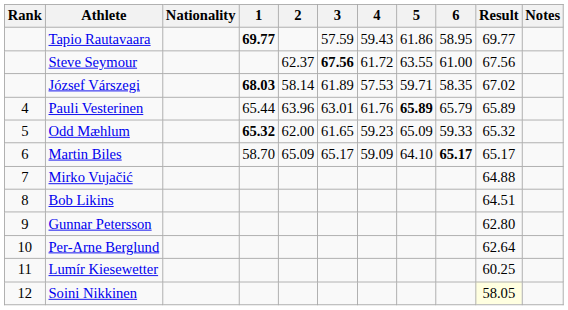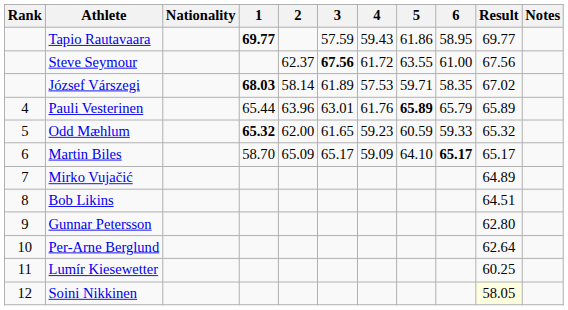 <table class="wikitable sortable" style="text-align:center">
 <tr>
 <th>Rank</th>
 <th>Athlete</th>
 <th>Nationality</th>
 <th>1</th>
 <th>2</th>
 <th>3</th>
 <th>4</th>
 <th>5</th>
 <th>6</th>
 <th>Result</th>
 <th>Notes</th>
 </tr>
 <tr>
 <td></td>
 <td align=left><a href='#'>Tapio Rautavaara</a></td>
 <td align=left></td>
 <td><strong>69.77</strong></td>
 <td></td>
 <td>57.59</td>
 <td>59.43</td>
 <td>61.86</td>
 <td>58.95</td>
 <td>69.77</td>
 <td></td>
 </tr>
 <tr>
 <td></td>
 <td align=left><a href='#'>Steve Seymour</a></td>
 <td align=left></td>
 <td></td>
 <td>62.37</td>
 <td><strong>67.56</strong></td>
 <td>61.72</td>
 <td>63.55</td>
 <td>61.00</td>
 <td>67.56</td>
 <td></td>
 </tr>
 <tr>
 <td></td>
 <td align=left><a href='#'>József Várszegi</a></td>
 <td align=left></td>
 <td><strong>68.03</strong></td>
 <td>58.14</td>
 <td>61.89</td>
 <td>57.53</td>
 <td>59.71</td>
 <td>58.35</td>
 <td>67.02</td>
 <td></td>
 </tr>
 <tr>
 <td>4</td>
 <td align=left><a href='#'>Pauli Vesterinen</a></td>
 <td align=left></td>
 <td>65.44</td>
 <td>63.96</td>
 <td>63.01</td>
 <td>61.76</td>
 <td><strong>65.89</strong></td>
 <td>65.79</td>
 <td>65.89</td>
 <td></td>
 </tr>
 <tr>
 <td>5</td>
 <td align=left><a href='#'>Odd Mæhlum</a></td>
 <td align=left></td>
 <td><strong>65.32</strong></td>
 <td>62.00</td>
 <td>61.65</td>
 <td>59.23</td>
-<td>65.09</td>
+<td>60.59</td>
 <td>59.33</td>
 <td>65.32</td>
 <td></td>
 </tr>
 <tr>
 <td>6</td>
 <td align=left><a href='#'>Martin Biles</a></td>
 <td align=left></td>
 <td>58.70</td>
 <td>65.09</td>
 <td>65.17</td>
 <td>59.09</td>
 <td>64.10</td>
 <td><strong>65.17</strong></td>
 <td>65.17</td>
 <td></td>
 </tr>
 <tr>
 <td>7</td>
 <td align=left><a href='#'>Mirko Vujačić</a></td>
 <td align=left></td>
 <td></td>
 <td></td>
 <td></td>
 <td></td>
 <td></td>
 <td></td>
-<td>64.88</td>
+<td>64.89</td>
 <td></td>
 </tr>
 <tr>
 <td>8</td>
 <td align=left><a href='#'>Bob Likins</a></td>
 <td align=left></td>
 <td></td>
 <td></td>
 <td></td>
 <td></td>
 <td></td>
 <td></td>
 <td>64.51</td>
 <td></td>
 </tr>
 <tr>
 <td>9</td>
 <td align=left><a href='#'>Gunnar Petersson</a></td>
 <td align=left></td>
 <td></td>
 <td></td>
 <td></td>
 <td></td>
 <td></td>
 <td></td>
 <td>62.80</td>
 <td></td>
 </tr>
 <tr>
 <td>10</td>
 <td align=left><a href='#'>Per-Arne Berglund</a></td>
 <td align=left></td>
 <td></td>
 <td></td>
 <td></td>
 <td></td>
 <td></td>
 <td></td>
 <td>62.64</td>
 <td></td>
 </tr>
 <tr>
 <td>11</td>
 <td align=left><a href='#'>Lumír Kiesewetter</a></td>
 <td align=left></td>
 <td></td>
 <td></td>
 <td></td>
 <td></td>
 <td></td>
 <td></td>
 <td>60.25</td>
 <td></td>
 </tr>
 <tr>
 <td>12</td>
 <td align=left><a href='#'>Soini Nikkinen</a></td>
 <td align=left></td>
 <td></td>
 <td></td>
 <td></td>
 <td></td>
 <td></td>
 <td></td>
 <td style="background: lightyellow;">58.05</td>
 <td></td>
 </tr>
 </table>
